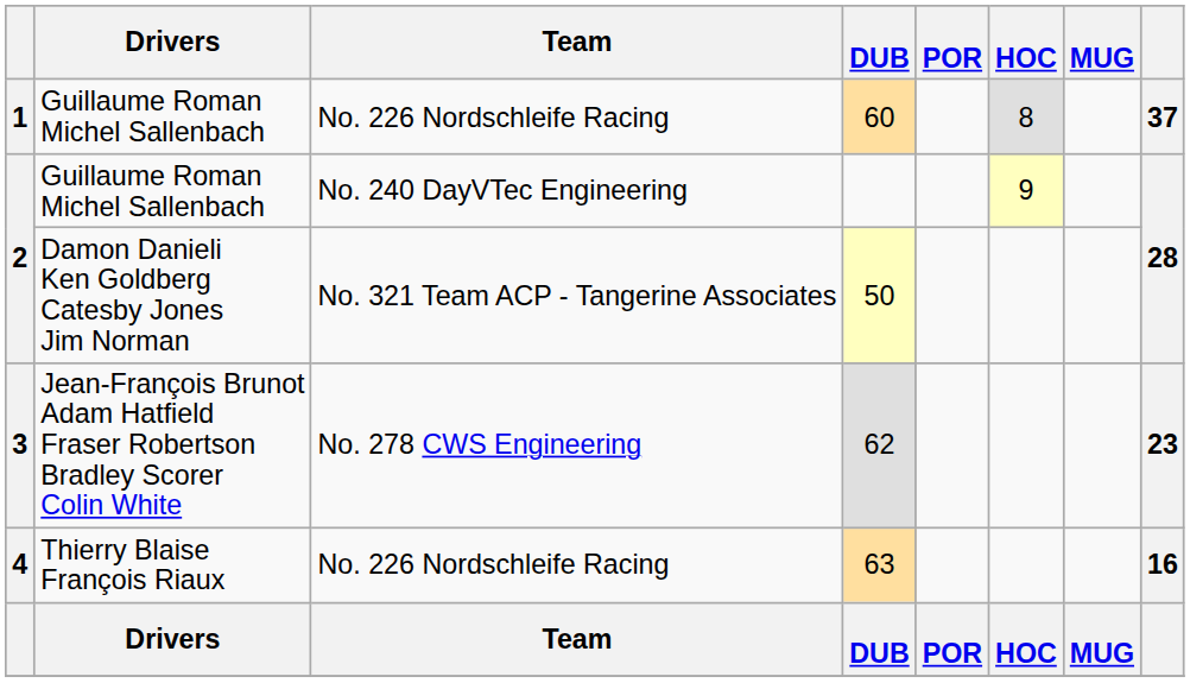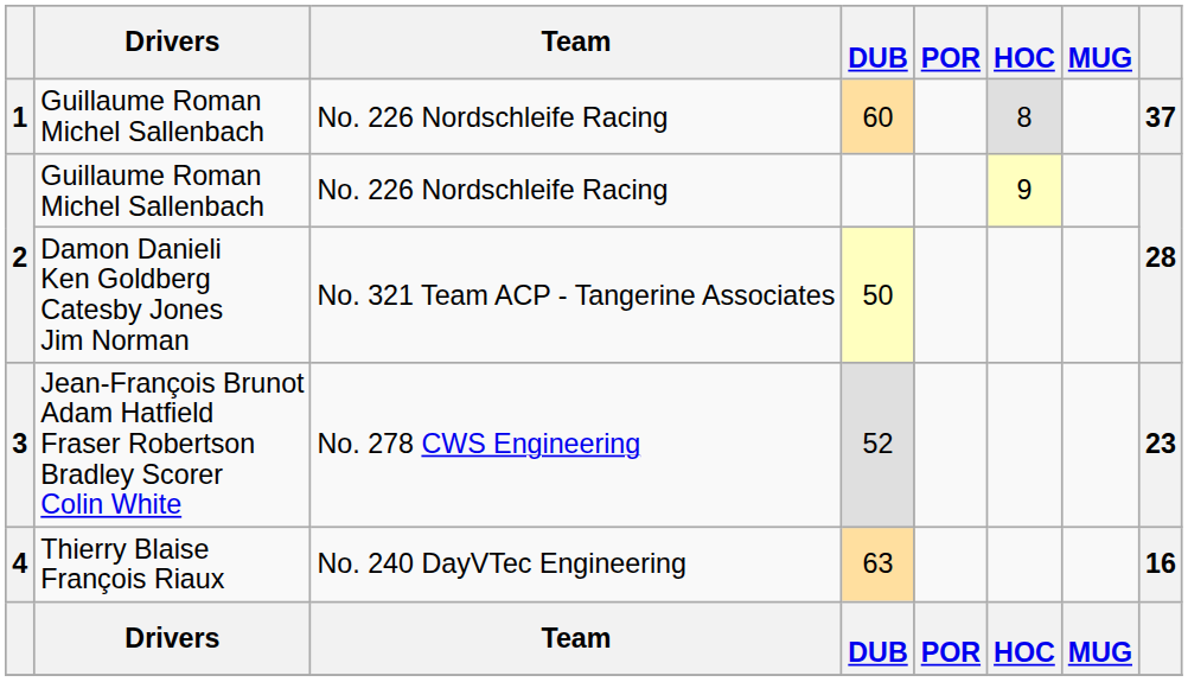 <table align=left| class="wikitable" style="font-size: 85%; text-align: center">
 <tr valign="top">
 <th valign=middle></th>
 <th valign=middle>Drivers</th>
 <th valign=middle>Team</th>
 <th><br><a href='#'>DUB</a></th>
 <th><br><a href='#'>POR</a></th>
 <th><br><a href='#'>HOC</a></th>
 <th><br><a href='#'>MUG</a></th>
 <th valign=middle>  </th>
 </tr>
 <tr>
 <th>1</th>
 <td align=left> Guillaume Roman<br> Michel Sallenbach</td>
 <td align=left> No. 226 Nordschleife Racing</td>
 <td style="background:#FFDF9F;">60</td>
 <td></td>
 <td style="background:#DFDFDF;">8</td>
 <td></td>
 <th>37</th>
 </tr>
 <tr>
 <th rowspan=2>2</th>
 <td align=left> Guillaume Roman<br> Michel Sallenbach</td>
-<td align=left> No. 240 DayVTec Engineering</td>
+<td align=left> No. 226 Nordschleife Racing</td>
 <td></td>
 <td></td>
 <td style="background:#FFFFBF;">9</td>
 <td></td>
 <th rowspan=2>28</th>
 </tr>
 <tr>
 <td align=left> Damon Danieli<br> Ken Goldberg<br> Catesby Jones<br> Jim Norman</td>
 <td align=left> No. 321 Team ACP - Tangerine Associates</td>
 <td style="background:#FFFFBF;">50</td>
 <td></td>
 <td></td>
 <td></td>
 </tr>
 <tr>
 <th>3</th>
 <td align=left> Jean-François Brunot<br> Adam Hatfield<br> Fraser Robertson<br> Bradley Scorer<br> <a href='#'>Colin White</a></td>
 <td align=left> No. 278 <a href='#'>CWS Engineering</a></td>
-<td style="background:#DFDFDF;">62</td>
+<td style="background:#DFDFDF;">52</td>
 <td></td>
 <td></td>
 <td></td>
 <th>23</th>
 </tr>
 <tr>
 <th>4</th>
 <td align=left> Thierry Blaise<br> François Riaux</td>
-<td align=left> No. 226 Nordschleife Racing</td>
+<td align=left> No. 240 DayVTec Engineering</td>
 <td style="background:#FFDF9F;">63</td>
 <td></td>
 <td></td>
 <td></td>
 <th>16</th>
 </tr>
 <tr>
 <th valign=middle></th>
 <th valign=middle>Drivers</th>
 <th valign=middle>Team</th>
 <th><br><a href='#'>DUB</a></th>
 <th><br><a href='#'>POR</a></th>
 <th><br><a href='#'>HOC</a></th>
 <th><br><a href='#'>MUG</a></th>
 <th valign=middle>  </th>
 </tr>
 <tr>
 </tr>
 </table>
